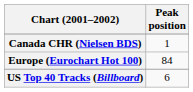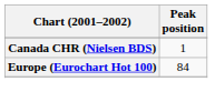 <table class="wikitable sortable plainrowheaders" style="text-align:center">
 <tr>
 <th>Chart (2001–2002)</th>
 <th>Peak<br>position</th>
 </tr>
 <tr>
 </tr>
 <tr>
 </tr>
 <tr>
 <th scope="row">Canada CHR (<a href='#'>Nielsen BDS</a>)</th>
 <td>1</td>
 </tr>
 <tr>
 <th scope="row">Europe (<a href='#'>Eurochart Hot 100</a>)</th>
 <td>84</td>
 </tr>
 <tr>
 </tr>
 <tr>
 </tr>
 <tr>
 </tr>
 <tr>
 </tr>
 <tr>
 </tr>
 <tr>
 </tr>
 <tr>
 </tr>
 <tr>
 </tr>
 <tr>
 </tr>
 <tr>
 </tr>
 <tr>
 </tr>
 <tr>
 </tr>
 <tr>
 </tr>
-<tr>
-<th scope="row">US <a href='#'>Top 40 Tracks</a> (<em><a href='#'>Billboard</a></em>)</th>
-<td>6</td>
-</tr>
 </table>
